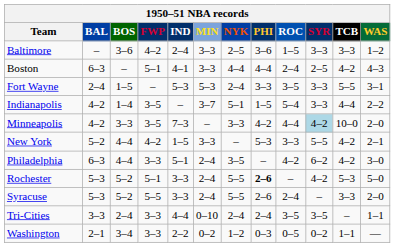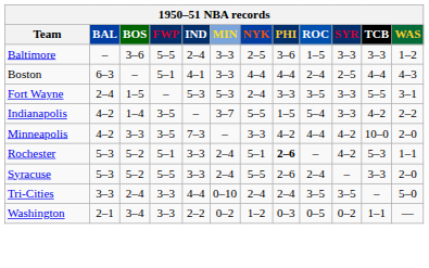 <table class="wikitable" style="font-size:95%; text-align:center;">
 <tr>
 <th colspan=12>1950–51 NBA records</th>
 </tr>
 <tr>
 <th width=100>Team</th>
 <th style="background:#003EA4;color:#FFFFFF;width=35">BAL</th>
 <th style="background:#006400;color:#FFFFFF;width=35">BOS</th>
 <th style="background:#012F6B;color:#D40032;width=35">FWP</th>
 <th style="background:#012F6B;color:#FFFFFF;width=35">IND</th>
 <th style="background:#7BA4DB;color:#FBE122;width=35">MIN</th>
 <th style="background:#003EA4;color:#E85109;width=35">NYK</th>
 <th style="background:#002F6C;color:#FFC72C;width=35">PHI</th>
 <th style="background:#0050B0;color:#FFFFFF;width=35">ROC</th>
 <th style="background:#012F6B;color:#D50033;width=35">SYR</th>
 <th style="background:#000000;color:#FFFFFF;width=35">TCB</th>
 <th style="background:#046B38;color:#FECD2A;width=35">WAS</th>
 </tr>
 <tr>
 <td style="text-align:left;"><a href='#'>Baltimore</a></td>
 <td>–</td>
 <td>3–6</td>
-<td>4–2</td>
+<td>5–5</td>
 <td>2–4</td>
 <td>3–3</td>
 <td>2–5</td>
 <td>3–6</td>
 <td>1–5</td>
 <td>3–3</td>
 <td>3–3</td>
 <td>1–2</td>
 </tr>
 <tr>
 <td style="text-align:left;">Boston</td>
 <td>6–3</td>
 <td>–</td>
 <td>5–1</td>
 <td>4–1</td>
 <td>3–3</td>
 <td>4–4</td>
 <td>4–4</td>
 <td>2–4</td>
 <td>2–5</td>
-<td>4–2</td>
+<td>4–4</td>
 <td>4–3</td>
 </tr>
 <tr>
 <td style="text-align:left;"><a href='#'>Fort Wayne</a></td>
 <td>2–4</td>
 <td>1–5</td>
 <td>–</td>
 <td>5–3</td>
 <td>5–3</td>
 <td>2–4</td>
 <td>3–3</td>
 <td>3–5</td>
 <td>3–3</td>
 <td>5–5</td>
 <td>3–1</td>
 </tr>
 <tr>
 <td style="text-align:left;"><a href='#'>Indianapolis</a></td>
 <td>4–2</td>
 <td>1–4</td>
 <td>3–5</td>
 <td>–</td>
 <td>3–7</td>
-<td>5–1</td>
+<td>5–5</td>
 <td>1–5</td>
 <td>5–4</td>
 <td>3–3</td>
-<td>4–4</td>
+<td>4–2</td>
 <td>2–2</td>
 </tr>
 <tr>
 <td style="text-align:left;"><a href='#'>Minneapolis</a></td>
 <td>4–2</td>
 <td>3–3</td>
 <td>3–5</td>
 <td>7–3</td>
 <td>–</td>
 <td>3–3</td>
 <td>4–2</td>
 <td>4–4</td>
-<td style="background: lightblue;">4–2</td>
+<td>4–2</td>
 <td>10–0</td>
 <td>2–0</td>
-</tr>
-<tr>
-<td style="text-align:left;"><a href='#'>New York</a></td>
-<td>5–2</td>
-<td>4–4</td>
-<td>4–2</td>
-<td>1–5</td>
-<td>3–3</td>
-<td>–</td>
-<td>5–3</td>
-<td>3–3</td>
-<td>5–5</td>
-<td>4–2</td>
-<td>2–1</td>
-</tr>
-<tr>
-<td style="text-align:left;"><a href='#'>Philadelphia</a></td>
-<td>6–3</td>
-<td>4–4</td>
-<td>3–3</td>
-<td>5–1</td>
-<td>2–4</td>
-<td>3–5</td>
-<td>–</td>
-<td>4–2</td>
-<td>6–2</td>
-<td>4–2</td>
-<td>3–0</td>
 </tr>
 <tr>
 <td style="text-align:left;"><a href='#'>Rochester</a></td>
 <td>5–3</td>
 <td>5–2</td>
 <td>5–1</td>
 <td>3–3</td>
 <td>2–4</td>
-<td>5–5</td>
+<td>5–1</td>
 <td><strong>2–6</strong></td>
 <td>–</td>
 <td>4–2</td>
 <td>5–3</td>
-<td>5–0</td>
+<td>1–1</td>
 </tr>
 <tr>
 <td style="text-align:left;"><a href='#'>Syracuse</a></td>
 <td>5–3</td>
 <td>5–2</td>
 <td>5–5</td>
 <td>3–3</td>
 <td>2–4</td>
 <td>5–5</td>
 <td>2–6</td>
 <td>2–4</td>
 <td>–</td>
 <td>3–3</td>
 <td>2–0</td>
 </tr>
 <tr>
 <td style="text-align:left;"><a href='#'>Tri-Cities</a></td>
 <td>3–3</td>
 <td>2–4</td>
 <td>3–3</td>
 <td>4–4</td>
 <td>0–10</td>
 <td>2–4</td>
 <td>2–4</td>
 <td>3–5</td>
 <td>3–5</td>
 <td>–</td>
-<td>1–1</td>
+<td>5–0</td>
 </tr>
 <tr>
 <td style="text-align:left;"><a href='#'>Washington</a></td>
 <td>2–1</td>
 <td>3–4</td>
 <td>3–3</td>
 <td>2–2</td>
 <td>0–2</td>
 <td>1–2</td>
 <td>0–3</td>
 <td>0–5</td>
 <td>0–2</td>
 <td>1–1</td>
 <td>—</td>
 </tr>
 </table>
